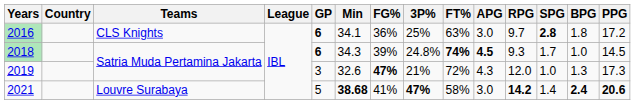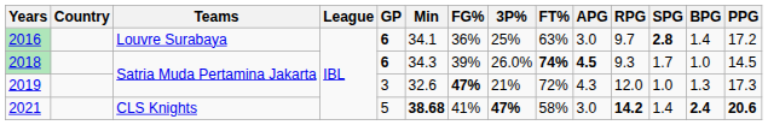 <table class="wikitable sortable">
 <tr>
 <th>Years</th>
 <th>Country</th>
 <th>Teams</th>
 <th>League</th>
 <th>GP</th>
 <th>Min</th>
 <th>FG%</th>
 <th>3P%</th>
 <th>FT%</th>
 <th>APG</th>
 <th>RPG</th>
 <th>SPG</th>
 <th>BPG</th>
 <th>PPG</th>
 </tr>
 <tr>
 <td style="text-align:left; background:#afe6ba;"><a href='#'>2016</a></td>
 <td></td>
-<td><a href='#'>CLS Knights</a></td>
+<td><a href='#'>Louvre Surabaya</a></td>
 <td rowspan="4"><a href='#'>IBL</a></td>
 <td><strong>6</strong></td>
 <td>34.1</td>
 <td>36%</td>
 <td>25%</td>
 <td>63%</td>
 <td>3.0</td>
 <td>9.7</td>
 <td><strong>2.8</strong></td>
-<td>1.8</td>
+<td>1.4</td>
 <td>17.2</td>
 </tr>
 <tr>
 <td style="text-align:left; background:#afe6ba;"><a href='#'>2018</a></td>
 <td></td>
 <td rowspan= "2"><a href='#'>Satria Muda Pertamina Jakarta</a></td>
 <td><strong>6</strong></td>
 <td>34.3</td>
 <td>39%</td>
-<td>24.8%</td>
+<td>26.0%</td>
 <td><strong>74%</strong></td>
 <td><strong>4.5</strong></td>
 <td>9.3</td>
 <td>1.7</td>
 <td>1.0</td>
 <td>14.5</td>
 </tr>
 <tr>
 <td><a href='#'>2019</a></td>
 <td></td>
 <td>3</td>
 <td>32.6</td>
 <td><strong>47%</strong></td>
 <td>21%</td>
 <td>72%</td>
 <td>4.3</td>
 <td>12.0</td>
 <td>1.0</td>
 <td>1.3</td>
 <td>17.3</td>
 </tr>
 <tr>
 <td><a href='#'>2021</a></td>
 <td></td>
-<td><a href='#'>Louvre Surabaya</a></td>
+<td><a href='#'>CLS Knights</a></td>
 <td>5</td>
 <td><strong>38.68</strong></td>
 <td>41%</td>
 <td><strong>47%</strong></td>
 <td>58%</td>
 <td>3.0</td>
 <td><strong>14.2</strong></td>
 <td>1.4</td>
 <td><strong>2.4</strong></td>
 <td><strong>20.6</strong></td>
 </tr>
 </table>
